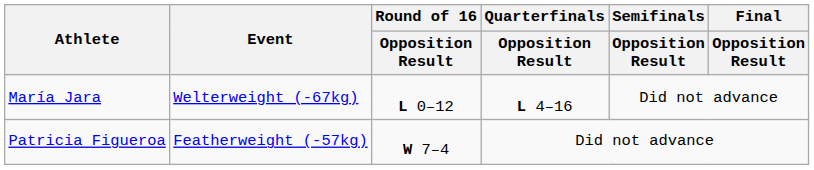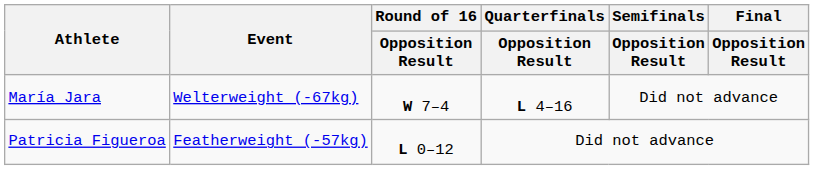 <table class="wikitable" border="1" style="font-size:90%">
 <tr>
 <th rowspan=2>Athlete</th>
 <th rowspan=2>Event</th>
 <th>Round of 16</th>
 <th>Quarterfinals</th>
 <th>Semifinals</th>
 <th>Final</th>
 </tr>
 <tr>
 <th>Opposition<br>Result</th>
 <th>Opposition<br>Result</th>
 <th>Opposition<br>Result</th>
 <th>Opposition<br>Result</th>
 </tr>
 <tr align="center">
 <td align="left"><a href='#'>María Jara</a></td>
 <td align="left"><a href='#'>Welterweight (-67kg)</a></td>
-<td><br><strong>L</strong> 0–12</td>
+<td><br><strong>W</strong> 7–4</td>
 <td><br><strong>L</strong> 4–16</td>
 <td colspan="2">Did not advance</td>
 </tr>
 <tr align="center">
 <td align="left"><a href='#'>Patricia Figueroa</a></td>
 <td align="left"><a href='#'>Featherweight (-57kg)</a></td>
-<td><br><strong>W</strong> 7–4</td>
+<td><br><strong>L</strong> 0–12</td>
 <td colspan="3">Did not advance</td>
 </tr>
 </table>
